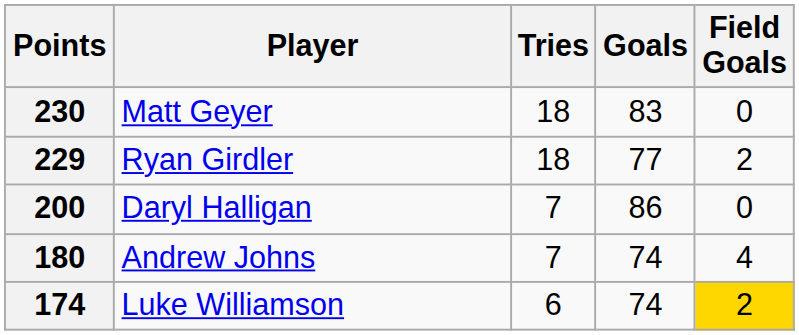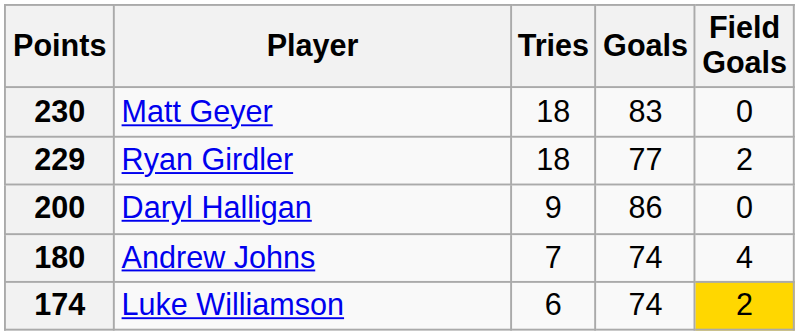 <table class="wikitable" style="text-align:left;">
 <tr>
 <th width=50>Points</th>
 <th width=200>Player</th>
 <th width=30>Tries</th>
 <th width=30>Goals</th>
 <th width=30>Field Goals</th>
 </tr>
 <tr>
 <th>230</th>
 <td> <a href='#'>Matt Geyer</a></td>
 <td align=center>18</td>
 <td align=center>83</td>
 <td align=center>0</td>
 </tr>
 <tr>
 <th>229</th>
 <td> <a href='#'>Ryan Girdler</a></td>
 <td align=center>18</td>
 <td align=center>77</td>
 <td align=center>2</td>
 </tr>
 <tr>
 <th>200</th>
 <td> <a href='#'>Daryl Halligan</a></td>
-<td align=center>7</td>
+<td align=center>9</td>
 <td align=center>86</td>
 <td align=center>0</td>
 </tr>
 <tr>
 <th>180</th>
 <td> <a href='#'>Andrew Johns</a></td>
 <td align=center>7</td>
 <td align=center>74</td>
 <td align=center>4</td>
 </tr>
 <tr>
 <th>174</th>
 <td> <a href='#'>Luke Williamson</a></td>
 <td align=center>6</td>
 <td align=center>74</td>
 <td align=center style="background: gold;">2</td>
 </tr>
 </table>
